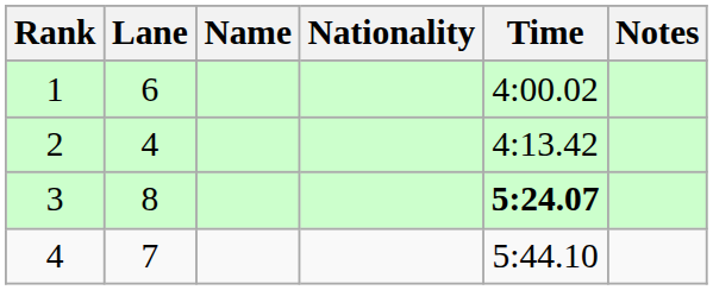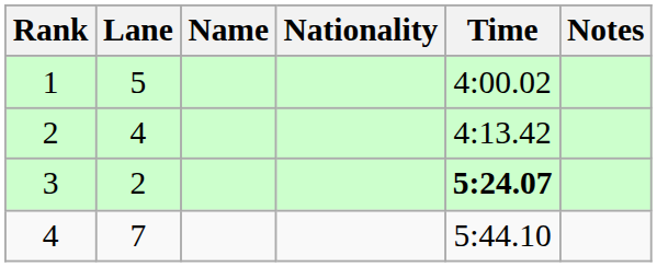 <table class="wikitable sortable" style="text-align:center">
 <tr>
 <th>Rank</th>
 <th>Lane</th>
 <th>Name</th>
 <th>Nationality</th>
 <th>Time</th>
 <th>Notes</th>
 </tr>
 <tr bgcolor=ccffcc>
 <td>1</td>
-<td>6</td>
+<td>5</td>
 <td align=left></td>
 <td align=left></td>
 <td>4:00.02</td>
 <td><strong></strong></td>
 </tr>
 <tr bgcolor=ccffcc>
 <td>2</td>
 <td>4</td>
 <td align=left></td>
 <td align=left></td>
 <td>4:13.42</td>
 <td><strong></strong></td>
 </tr>
 <tr bgcolor=ccffcc>
 <td>3</td>
-<td>8</td>
+<td>2</td>
 <td align=left></td>
 <td align=left></td>
 <td><strong>5:24.07</strong></td>
 <td><strong></strong></td>
 </tr>
 <tr>
 <td>4</td>
 <td>7</td>
 <td align=left></td>
 <td align=left></td>
 <td>5:44.10</td>
 <td></td>
 </tr>
 </table>
